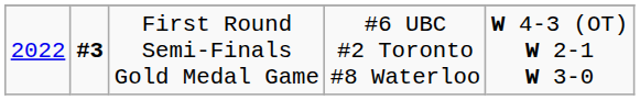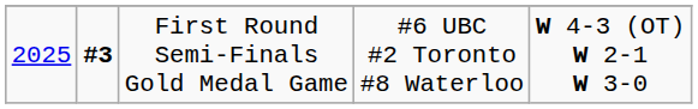 <table class="wikitable" style="text-align:center">
 <tr>
 </tr>
 <tr>
-<td rowspan=1><a href='#'>2022</a></td>
+<td rowspan=1><a href='#'>2025</a></td>
 <td><strong>#3</strong></td>
 <td>First Round<br>Semi-Finals<br>Gold Medal Game</td>
 <td>#6 UBC<br>#2 Toronto<br>#8 Waterloo</td>
 <td><strong>W</strong> 4-3 (OT)<br><strong>W</strong> 2-1<br><strong>W</strong> 3-0</td>
 </tr>
 </table>
